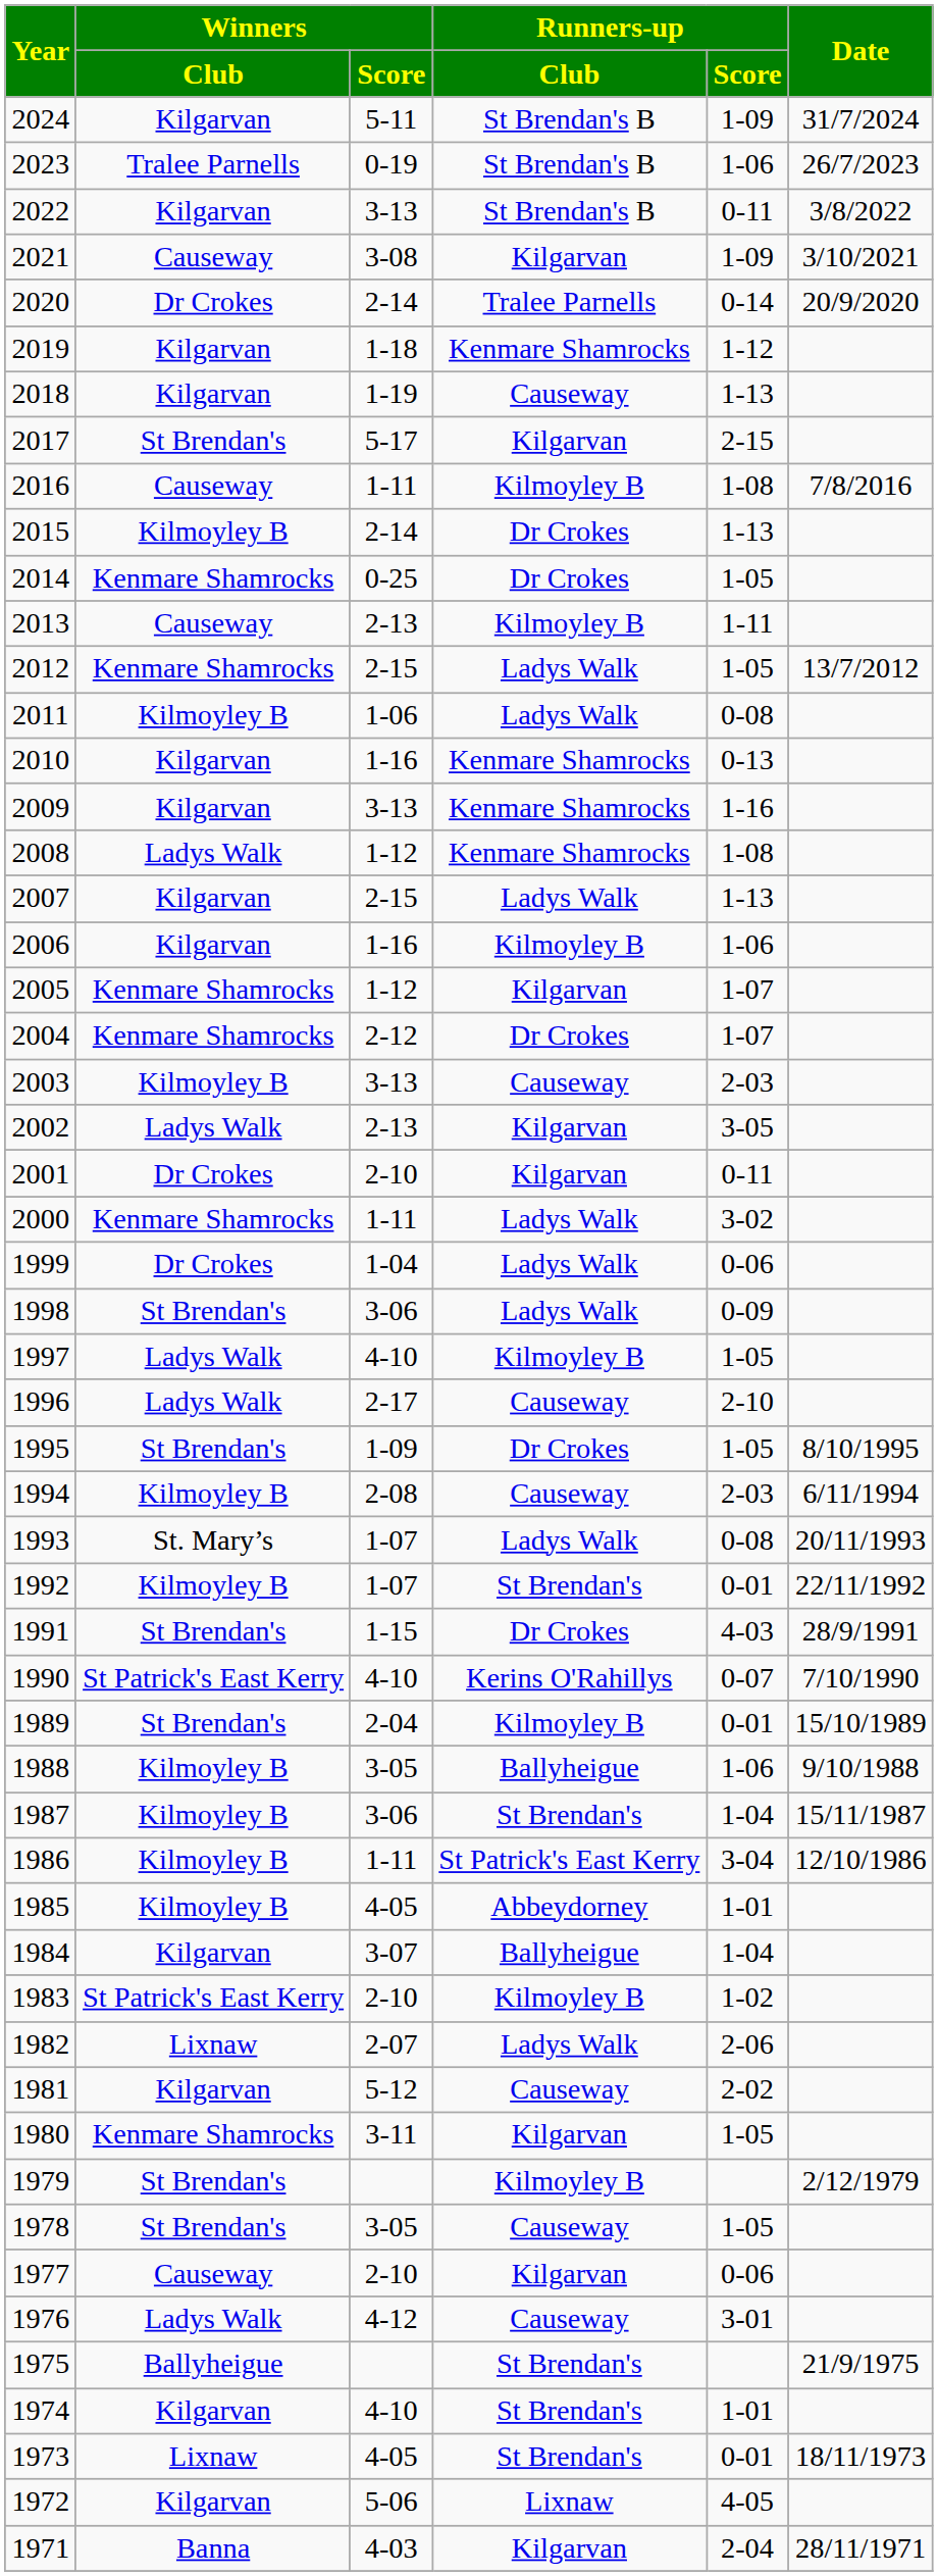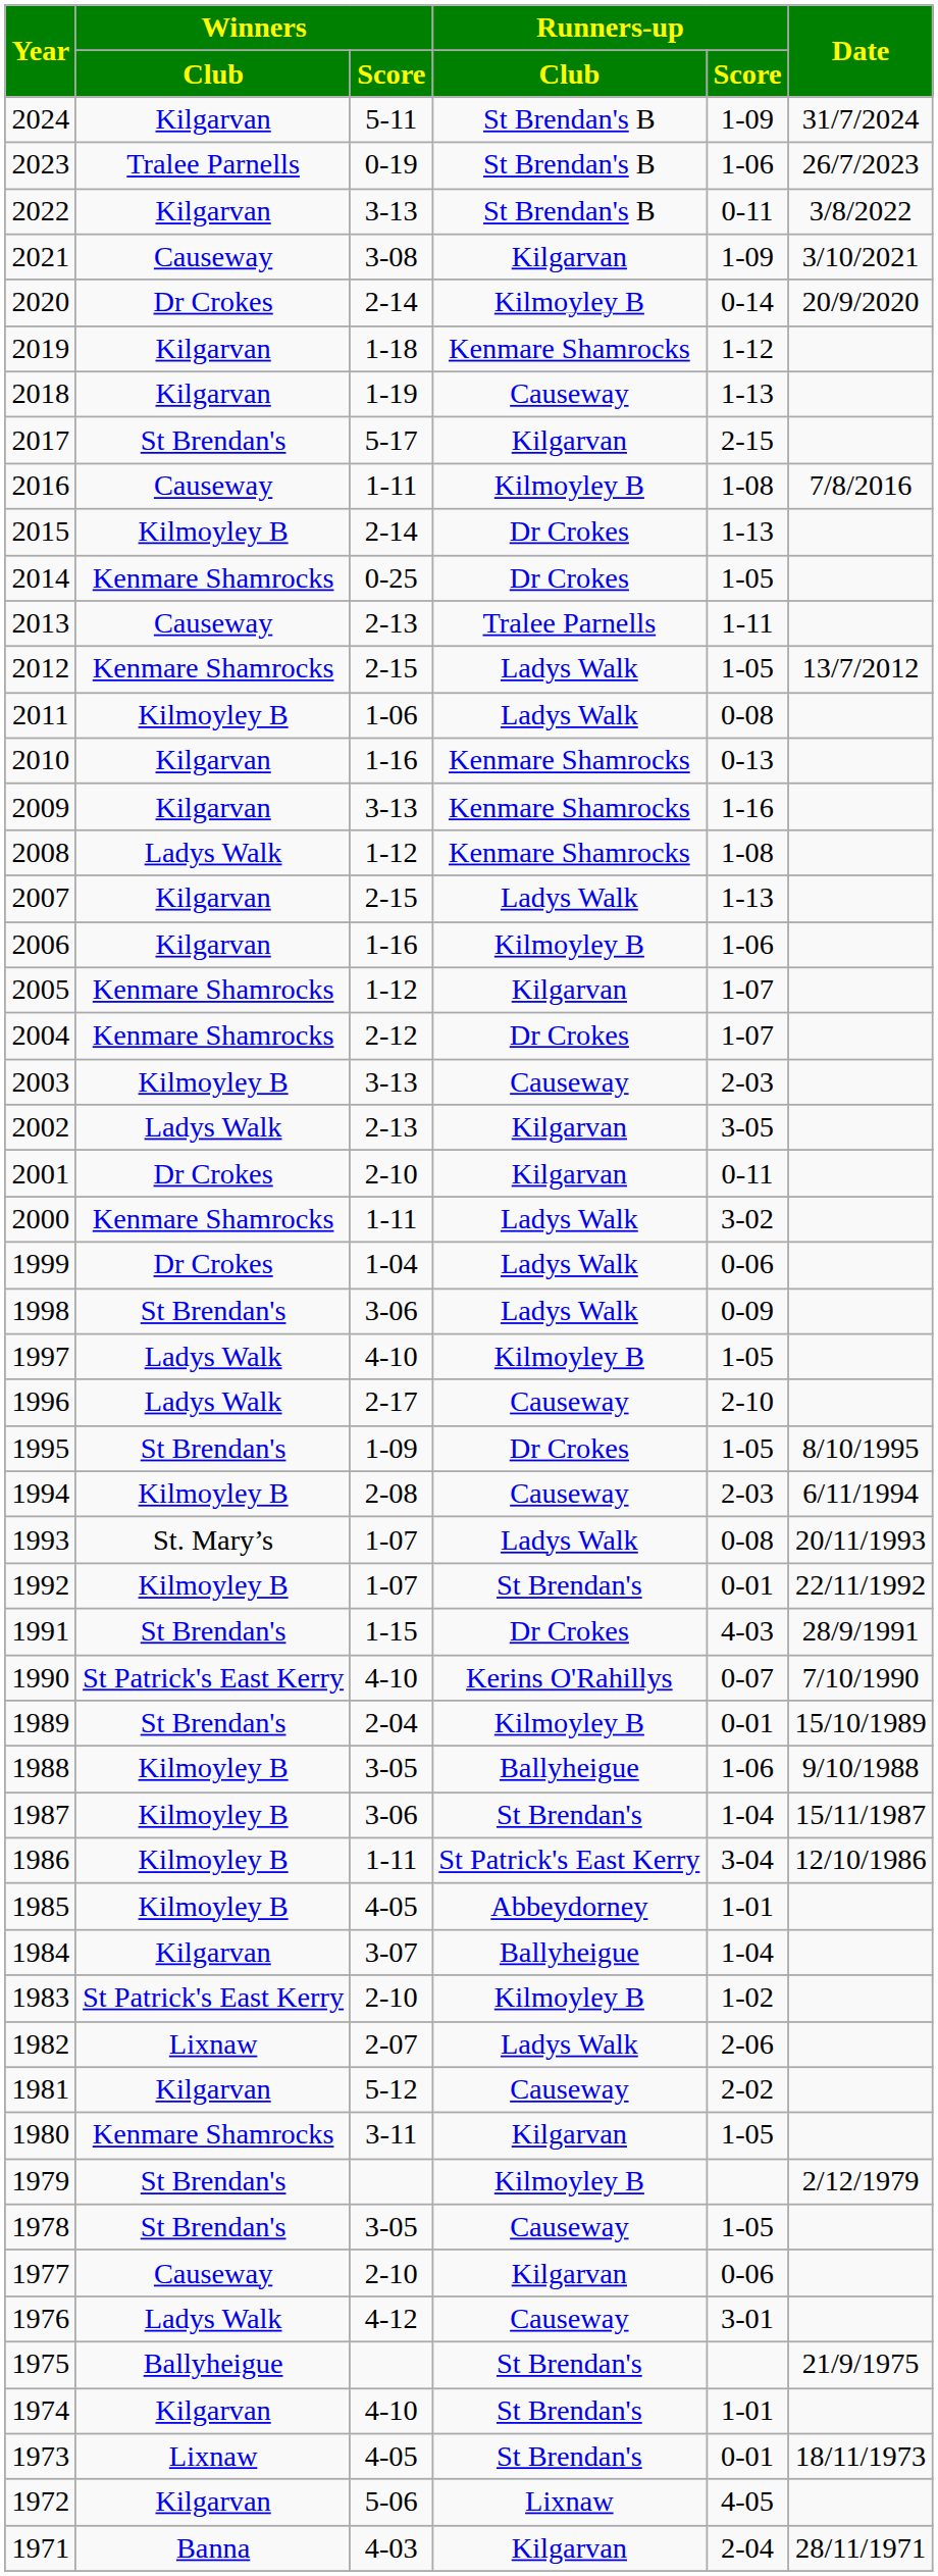 <table class="wikitable sortable" style="text-align:center;">
 <tr>
 <th rowspan="2" style="background:green;color:yellow">Year</th>
 <th colspan="2" style="background:green;color:yellow">Winners</th>
 <th colspan="2" style="background:green;color:yellow">Runners-up</th>
 <th rowspan="2" style="background:green;color:yellow">Date</th>
 </tr>
 <tr>
 <th style="background:green;color:yellow">Club</th>
 <th style="background:green;color:yellow">Score</th>
 <th style="background:green;color:yellow">Club</th>
 <th style="background:green;color:yellow">Score</th>
 </tr>
 <tr>
 <td>2024</td>
 <td><a href='#'>Kilgarvan</a></td>
 <td>5-11</td>
 <td><a href='#'>St Brendan's</a> B</td>
 <td>1-09</td>
 <td>31/7/2024</td>
 </tr>
 <tr>
 <td>2023</td>
 <td><a href='#'>Tralee Parnells</a></td>
 <td>0-19</td>
 <td><a href='#'>St Brendan's</a> B</td>
 <td>1-06</td>
 <td>26/7/2023</td>
 </tr>
 <tr>
 <td>2022</td>
 <td><a href='#'>Kilgarvan</a></td>
 <td>3-13</td>
 <td><a href='#'>St Brendan's</a> B</td>
 <td>0-11</td>
 <td>3/8/2022</td>
 </tr>
 <tr>
 <td>2021</td>
 <td><a href='#'>Causeway</a></td>
 <td>3-08</td>
 <td><a href='#'>Kilgarvan</a></td>
 <td>1-09</td>
 <td>3/10/2021</td>
 </tr>
 <tr>
 <td>2020</td>
 <td><a href='#'>Dr Crokes</a></td>
 <td>2-14</td>
-<td><a href='#'>Tralee Parnells</a></td>
+<td><a href='#'>Kilmoyley B</a></td>
 <td>0-14</td>
 <td>20/9/2020</td>
 </tr>
 <tr>
 <td>2019</td>
 <td><a href='#'>Kilgarvan</a></td>
 <td>1-18</td>
 <td><a href='#'>Kenmare Shamrocks</a></td>
 <td>1-12</td>
 <td></td>
 </tr>
 <tr>
 <td>2018</td>
 <td><a href='#'>Kilgarvan</a></td>
 <td>1-19</td>
 <td><a href='#'>Causeway</a></td>
 <td>1-13</td>
 <td></td>
 </tr>
 <tr>
 <td>2017</td>
 <td><a href='#'>St Brendan's</a></td>
 <td>5-17</td>
 <td><a href='#'>Kilgarvan</a></td>
 <td>2-15</td>
 <td></td>
 </tr>
 <tr>
 <td>2016</td>
 <td><a href='#'>Causeway</a></td>
 <td>1-11</td>
 <td><a href='#'>Kilmoyley B</a></td>
 <td>1-08</td>
 <td>7/8/2016</td>
 </tr>
 <tr>
 <td>2015</td>
 <td><a href='#'>Kilmoyley B</a></td>
 <td>2-14</td>
 <td><a href='#'>Dr Crokes</a></td>
 <td>1-13</td>
 <td></td>
 </tr>
 <tr>
 <td>2014</td>
 <td><a href='#'>Kenmare Shamrocks</a></td>
 <td>0-25</td>
 <td><a href='#'>Dr Crokes</a></td>
 <td>1-05</td>
 <td></td>
 </tr>
 <tr>
 <td>2013</td>
 <td><a href='#'>Causeway</a></td>
 <td>2-13</td>
-<td><a href='#'>Kilmoyley B</a></td>
+<td><a href='#'>Tralee Parnells</a></td>
 <td>1-11</td>
 <td></td>
 </tr>
 <tr>
 <td>2012</td>
 <td><a href='#'>Kenmare Shamrocks</a></td>
 <td>2-15</td>
 <td><a href='#'>Ladys Walk</a></td>
 <td>1-05</td>
 <td>13/7/2012</td>
 </tr>
 <tr>
 <td>2011</td>
 <td><a href='#'>Kilmoyley B</a></td>
 <td>1-06</td>
 <td><a href='#'>Ladys Walk</a></td>
 <td>0-08</td>
 <td></td>
 </tr>
 <tr>
 <td>2010</td>
 <td><a href='#'>Kilgarvan</a></td>
 <td>1-16</td>
 <td><a href='#'>Kenmare Shamrocks</a></td>
 <td>0-13</td>
 <td></td>
 </tr>
 <tr>
 <td>2009</td>
 <td><a href='#'>Kilgarvan</a></td>
 <td>3-13</td>
 <td><a href='#'>Kenmare Shamrocks</a></td>
 <td>1-16</td>
 <td></td>
 </tr>
 <tr>
 <td>2008</td>
 <td><a href='#'>Ladys Walk</a></td>
 <td>1-12</td>
 <td><a href='#'>Kenmare Shamrocks</a></td>
 <td>1-08</td>
 <td></td>
 </tr>
 <tr>
 <td>2007</td>
 <td><a href='#'>Kilgarvan</a></td>
 <td>2-15</td>
 <td><a href='#'>Ladys Walk</a></td>
 <td>1-13</td>
 <td></td>
 </tr>
 <tr>
 <td>2006</td>
 <td><a href='#'>Kilgarvan</a></td>
 <td>1-16</td>
 <td><a href='#'>Kilmoyley B</a></td>
 <td>1-06</td>
 <td></td>
 </tr>
 <tr>
 <td>2005</td>
 <td><a href='#'>Kenmare Shamrocks</a></td>
 <td>1-12</td>
 <td><a href='#'>Kilgarvan</a></td>
 <td>1-07</td>
 <td></td>
 </tr>
 <tr>
 <td>2004</td>
 <td><a href='#'>Kenmare Shamrocks</a></td>
 <td>2-12</td>
 <td><a href='#'>Dr Crokes</a></td>
 <td>1-07</td>
 <td></td>
 </tr>
 <tr>
 <td>2003</td>
 <td><a href='#'>Kilmoyley B</a></td>
 <td>3-13</td>
 <td><a href='#'>Causeway</a></td>
 <td>2-03</td>
 <td></td>
 </tr>
 <tr>
 <td>2002</td>
 <td><a href='#'>Ladys Walk</a></td>
 <td>2-13</td>
 <td><a href='#'>Kilgarvan</a></td>
 <td>3-05</td>
 <td></td>
 </tr>
 <tr>
 <td>2001</td>
 <td><a href='#'>Dr Crokes</a></td>
 <td>2-10</td>
 <td><a href='#'>Kilgarvan</a></td>
 <td>0-11</td>
 <td></td>
 </tr>
 <tr>
 <td>2000</td>
 <td><a href='#'>Kenmare Shamrocks</a></td>
 <td>1-11</td>
 <td><a href='#'>Ladys Walk</a></td>
 <td>3-02</td>
 <td></td>
 </tr>
 <tr>
 <td>1999</td>
 <td><a href='#'>Dr Crokes</a></td>
 <td>1-04</td>
 <td><a href='#'>Ladys Walk</a></td>
 <td>0-06</td>
 <td></td>
 </tr>
 <tr>
 <td>1998</td>
 <td><a href='#'>St Brendan's</a></td>
 <td>3-06</td>
 <td><a href='#'>Ladys Walk</a></td>
 <td>0-09</td>
 <td></td>
 </tr>
 <tr>
 <td>1997</td>
 <td><a href='#'>Ladys Walk</a></td>
 <td>4-10</td>
 <td><a href='#'>Kilmoyley B</a></td>
 <td>1-05</td>
 <td></td>
 </tr>
 <tr>
 <td>1996</td>
 <td><a href='#'>Ladys Walk</a></td>
 <td>2-17</td>
 <td><a href='#'>Causeway</a></td>
 <td>2-10</td>
 <td></td>
 </tr>
 <tr>
 <td>1995</td>
 <td><a href='#'>St Brendan's</a></td>
 <td>1-09</td>
 <td><a href='#'>Dr Crokes</a></td>
 <td>1-05</td>
 <td>8/10/1995</td>
 </tr>
 <tr>
 <td>1994</td>
 <td><a href='#'>Kilmoyley B</a></td>
 <td>2-08</td>
 <td><a href='#'>Causeway</a></td>
 <td>2-03</td>
 <td>6/11/1994</td>
 </tr>
 <tr>
 <td>1993</td>
 <td>St. Mary’s</td>
 <td>1-07</td>
 <td><a href='#'>Ladys Walk</a></td>
 <td>0-08</td>
 <td>20/11/1993</td>
 </tr>
 <tr>
 <td>1992</td>
 <td><a href='#'>Kilmoyley B</a></td>
 <td>1-07</td>
 <td><a href='#'>St Brendan's</a></td>
 <td>0-01</td>
 <td>22/11/1992</td>
 </tr>
 <tr>
 <td>1991</td>
 <td><a href='#'>St Brendan's</a></td>
 <td>1-15</td>
 <td><a href='#'>Dr Crokes</a></td>
 <td>4-03</td>
 <td>28/9/1991</td>
 </tr>
 <tr>
 <td>1990</td>
 <td><a href='#'>St Patrick's East Kerry</a></td>
 <td>4-10</td>
 <td><a href='#'>Kerins O'Rahillys</a></td>
 <td>0-07</td>
 <td>7/10/1990</td>
 </tr>
 <tr>
 <td>1989</td>
 <td><a href='#'>St Brendan's</a></td>
 <td>2-04</td>
 <td><a href='#'>Kilmoyley B</a></td>
 <td>0-01</td>
 <td>15/10/1989</td>
 </tr>
 <tr>
 <td>1988</td>
 <td><a href='#'>Kilmoyley B</a></td>
 <td>3-05</td>
 <td><a href='#'>Ballyheigue</a></td>
 <td>1-06</td>
 <td>9/10/1988</td>
 </tr>
 <tr>
 <td>1987</td>
 <td><a href='#'>Kilmoyley B</a></td>
 <td>3-06</td>
 <td><a href='#'>St Brendan's</a></td>
 <td>1-04</td>
 <td>15/11/1987</td>
 </tr>
 <tr>
 <td>1986</td>
 <td><a href='#'>Kilmoyley B</a></td>
 <td>1-11</td>
 <td><a href='#'>St Patrick's East Kerry</a></td>
 <td>3-04</td>
 <td>12/10/1986</td>
 </tr>
 <tr>
 <td>1985</td>
 <td><a href='#'>Kilmoyley B</a></td>
 <td>4-05</td>
 <td><a href='#'>Abbeydorney</a></td>
 <td>1-01</td>
 <td></td>
 </tr>
 <tr>
 <td>1984</td>
 <td><a href='#'>Kilgarvan</a></td>
 <td>3-07</td>
 <td><a href='#'>Ballyheigue</a></td>
 <td>1-04</td>
 <td></td>
 </tr>
 <tr>
 <td>1983</td>
 <td><a href='#'>St Patrick's East Kerry</a></td>
 <td>2-10</td>
 <td><a href='#'>Kilmoyley B</a></td>
 <td>1-02</td>
 <td></td>
 </tr>
 <tr>
 <td>1982</td>
 <td><a href='#'>Lixnaw</a></td>
 <td>2-07</td>
 <td><a href='#'>Ladys Walk</a></td>
 <td>2-06</td>
 <td></td>
 </tr>
 <tr>
 <td>1981</td>
 <td><a href='#'>Kilgarvan</a></td>
 <td>5-12</td>
 <td><a href='#'>Causeway</a></td>
 <td>2-02</td>
 <td></td>
 </tr>
 <tr>
 <td>1980</td>
 <td><a href='#'>Kenmare Shamrocks</a></td>
 <td>3-11</td>
 <td><a href='#'>Kilgarvan</a></td>
 <td>1-05</td>
 <td></td>
 </tr>
 <tr>
 <td>1979</td>
 <td><a href='#'>St Brendan's</a></td>
 <td></td>
 <td><a href='#'>Kilmoyley B</a></td>
 <td></td>
 <td>2/12/1979</td>
 </tr>
 <tr>
 <td>1978</td>
 <td><a href='#'>St Brendan's</a></td>
 <td>3-05</td>
 <td><a href='#'>Causeway</a></td>
 <td>1-05</td>
 <td></td>
 </tr>
 <tr>
 <td>1977</td>
 <td><a href='#'>Causeway</a></td>
 <td>2-10</td>
 <td><a href='#'>Kilgarvan</a></td>
 <td>0-06</td>
 <td></td>
 </tr>
 <tr>
 <td>1976</td>
 <td><a href='#'>Ladys Walk</a></td>
 <td>4-12</td>
 <td><a href='#'>Causeway</a></td>
 <td>3-01</td>
 <td></td>
 </tr>
 <tr>
 <td>1975</td>
 <td><a href='#'>Ballyheigue</a></td>
 <td></td>
 <td><a href='#'>St Brendan's</a></td>
 <td></td>
 <td>21/9/1975</td>
 </tr>
 <tr>
 <td>1974</td>
 <td><a href='#'>Kilgarvan</a></td>
 <td>4-10</td>
 <td><a href='#'>St Brendan's</a></td>
 <td>1-01</td>
 <td></td>
 </tr>
 <tr>
 <td>1973</td>
 <td><a href='#'>Lixnaw</a></td>
 <td>4-05</td>
 <td><a href='#'>St Brendan's</a></td>
 <td>0-01</td>
 <td>18/11/1973</td>
 </tr>
 <tr>
 <td>1972</td>
 <td><a href='#'>Kilgarvan</a></td>
 <td>5-06</td>
 <td><a href='#'>Lixnaw</a></td>
 <td>4-05</td>
 <td></td>
 </tr>
 <tr>
 <td>1971</td>
 <td><a href='#'>Banna</a></td>
 <td>4-03</td>
 <td><a href='#'>Kilgarvan</a></td>
 <td>2-04</td>
 <td>28/11/1971</td>
 </tr>
 </table>
